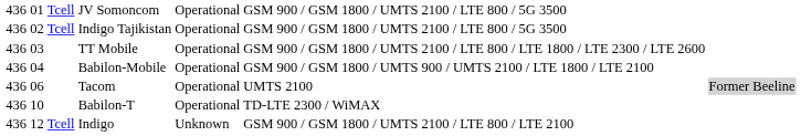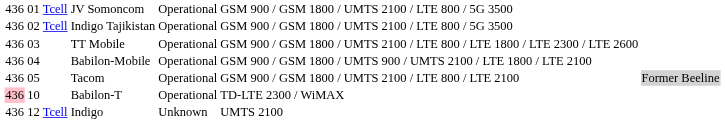 <table>
 <tr>
 <td>436</td>
 <td>01</td>
 <td><a href='#'>Tcell</a></td>
 <td>JV Somoncom</td>
 <td>Operational</td>
 <td>GSM 900 / GSM 1800 / UMTS 2100 / LTE 800 / 5G 3500</td>
 <td></td>
 </tr>
 <tr>
 <td>436</td>
 <td>02</td>
 <td><a href='#'>Tcell</a></td>
 <td>Indigo Tajikistan</td>
 <td>Operational</td>
 <td>GSM 900 / GSM 1800 / UMTS 2100 / LTE 800 / 5G 3500</td>
 <td></td>
 </tr>
 <tr>
 <td>436</td>
 <td>03</td>
 <td></td>
 <td>TT Mobile</td>
 <td>Operational</td>
 <td>GSM 900 / GSM 1800 / UMTS 2100 / LTE 800 / LTE 1800 / LTE 2300 / LTE 2600</td>
 <td></td>
 </tr>
 <tr>
 <td>436</td>
 <td>04</td>
 <td></td>
 <td>Babilon-Mobile</td>
 <td>Operational</td>
 <td>GSM 900 / GSM 1800 / UMTS 900 / UMTS 2100 / LTE 1800 / LTE 2100</td>
 <td></td>
 </tr>
 <tr>
 <td>436</td>
-<td>06</td>
+<td>05</td>
 <td></td>
 <td>Tacom</td>
 <td>Operational</td>
-<td>UMTS 2100</td>
+<td>GSM 900 / GSM 1800 / UMTS 2100 / LTE 800 / LTE 2100</td>
 <td style="background: lightgrey;">Former Beeline</td>
 </tr>
 <tr>
-<td>436</td>
+<td style="background: pink;">436</td>
 <td>10</td>
 <td></td>
 <td>Babilon-T</td>
 <td>Operational</td>
 <td>TD-LTE 2300 / WiMAX</td>
 <td></td>
 </tr>
 <tr>
 <td>436</td>
 <td>12</td>
 <td><a href='#'>Tcell</a></td>
 <td>Indigo</td>
 <td>Unknown</td>
-<td>GSM 900 / GSM 1800 / UMTS 2100 / LTE 800 / LTE 2100</td>
+<td>UMTS 2100</td>
 <td></td>
 </tr>
 </table>
